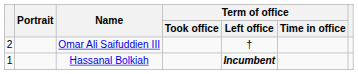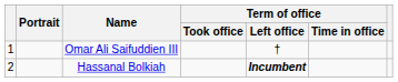 <table class="wikitable" style="text-align:center">
 <tr>
 <th rowspan="2"></th>
 <th rowspan="2">Portrait</th>
 <th rowspan="2">Name<br></th>
 <th colspan="3">Term of office</th>
 <th rowspan="2"></th>
 </tr>
 <tr>
 <th>Took office</th>
 <th>Left office</th>
 <th>Time in office</th>
 </tr>
 <tr>
-<td>2</td>
+<td>1</td>
 <td></td>
 <td><a href='#'>Omar Ali Saifuddien III</a><br></td>
 <td></td>
 <td> †</td>
 <td></td>
 <td></td>
 </tr>
 <tr>
-<td>1</td>
+<td>2</td>
 <td></td>
 <td><a href='#'>Hassanal Bolkiah</a><br></td>
 <td></td>
 <td><strong><em>Incumbent</em></strong></td>
 <td></td>
 <td><br></td>
 </tr>
 </table>
